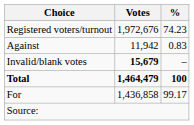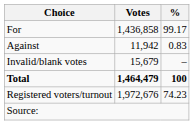 <table class=wikitable style=text-align:right>
 <tr>
 <th>Choice</th>
 <th>Votes</th>
 <th>%</th>
 </tr>
 <tr>
-<td align=left>Registered voters/turnout</td>
-<td>1,972,676</td>
-<td>74.23</td>
+<td align=left>For</td>
+<td>1,436,858</td>
+<td>99.17</td>
 </tr>
 <tr>
 <td align=left>Against</td>
 <td>11,942</td>
 <td>0.83</td>
 </tr>
 <tr>
 <td align=left>Invalid/blank votes</td>
-<td><strong>15,679</strong></td>
+<td>15,679</td>
 <td>–</td>
 </tr>
 <tr>
 <td align=left><strong>Total</strong></td>
 <td><strong>1,464,479</strong></td>
 <td><strong>100</strong></td>
 </tr>
 <tr>
-<td align=left>For</td>
-<td>1,436,858</td>
-<td>99.17</td>
+<td align=left>Registered voters/turnout</td>
+<td>1,972,676</td>
+<td>74.23</td>
 </tr>
 <tr>
 <td align=left colspan=3>Source: </td>
 </tr>
 </table>
